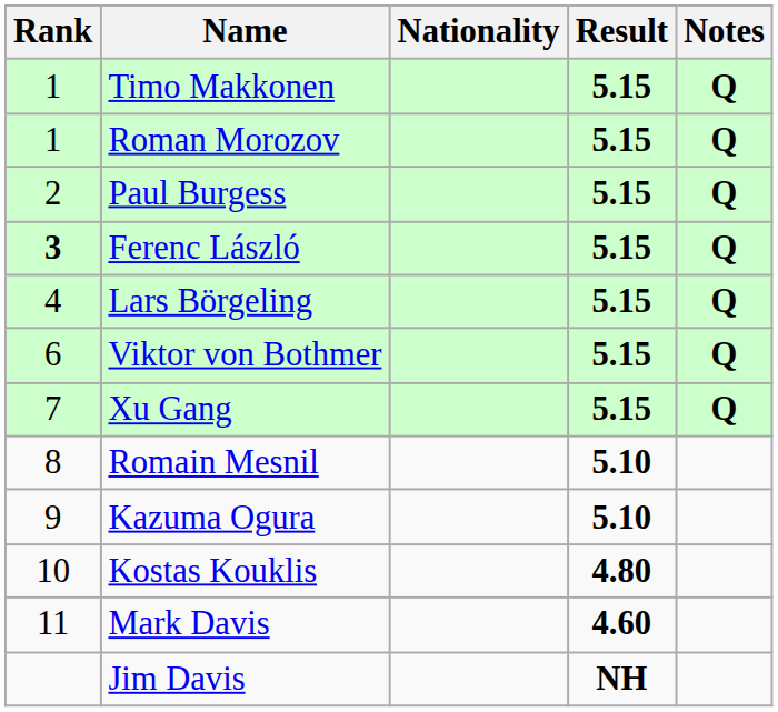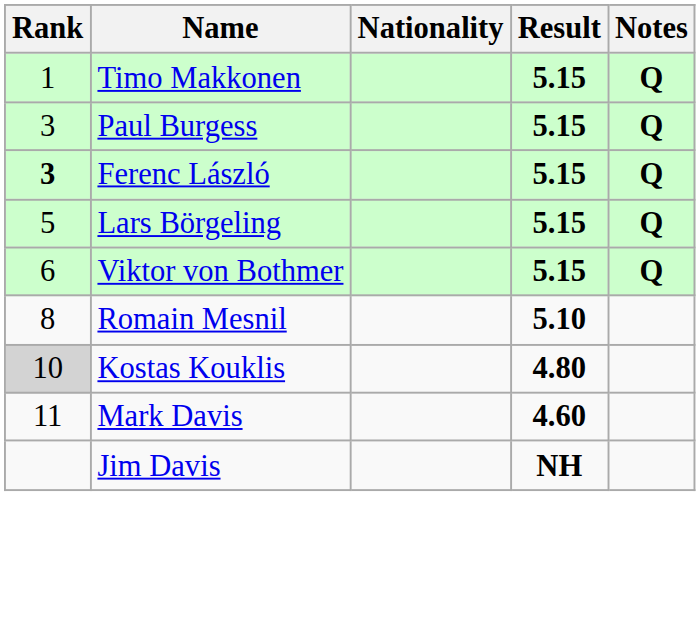 <table class="wikitable sortable" style="text-align:center">
 <tr>
 <th>Rank</th>
 <th>Name</th>
 <th>Nationality</th>
 <th>Result</th>
 <th>Notes</th>
 </tr>
 <tr bgcolor=ccffcc>
 <td>1</td>
 <td align=left><a href='#'>Timo Makkonen</a></td>
 <td align=left></td>
 <td><strong>5.15</strong></td>
 <td><strong>Q</strong></td>
 </tr>
 <tr bgcolor=ccffcc>
-<td>1</td>
-<td align=left><a href='#'>Roman Morozov</a></td>
-<td align=left></td>
-<td><strong>5.15</strong></td>
-<td><strong>Q</strong></td>
-</tr>
-<tr bgcolor=ccffcc>
-<td>2</td>
+<td>3</td>
 <td align=left><a href='#'>Paul Burgess</a></td>
 <td align=left></td>
 <td><strong>5.15</strong></td>
 <td><strong>Q</strong></td>
 </tr>
 <tr bgcolor=ccffcc>
 <td><strong>3</strong></td>
 <td align=left><a href='#'>Ferenc László</a></td>
 <td align=left></td>
 <td><strong>5.15</strong></td>
 <td><strong>Q</strong></td>
 </tr>
 <tr bgcolor=ccffcc>
-<td>4</td>
+<td>5</td>
 <td align=left><a href='#'>Lars Börgeling</a></td>
 <td align=left></td>
 <td><strong>5.15</strong></td>
 <td><strong>Q</strong></td>
 </tr>
 <tr bgcolor=ccffcc>
 <td>6</td>
 <td align=left><a href='#'>Viktor von Bothmer</a></td>
 <td align=left></td>
 <td><strong>5.15</strong></td>
 <td><strong>Q</strong></td>
 </tr>
-<tr bgcolor=ccffcc>
-<td>7</td>
-<td align=left><a href='#'>Xu Gang</a></td>
-<td align=left></td>
-<td><strong>5.15</strong></td>
-<td><strong>Q</strong></td>
-</tr>
 <tr>
 <td>8</td>
 <td align=left><a href='#'>Romain Mesnil</a></td>
 <td align=left></td>
 <td><strong>5.10</strong></td>
 <td></td>
 </tr>
 <tr>
-<td>9</td>
-<td align=left><a href='#'>Kazuma Ogura</a></td>
-<td align=left></td>
-<td><strong>5.10</strong></td>
-<td></td>
-</tr>
-<tr>
-<td>10</td>
+<td style="background: lightgrey;">10</td>
 <td align=left><a href='#'>Kostas Kouklis</a></td>
 <td align=left></td>
 <td><strong>4.80</strong></td>
 <td></td>
 </tr>
 <tr>
 <td>11</td>
 <td align=left><a href='#'>Mark Davis</a></td>
 <td align=left></td>
 <td><strong>4.60</strong></td>
 <td></td>
 </tr>
 <tr>
 <td></td>
 <td align=left><a href='#'>Jim Davis</a></td>
 <td align=left></td>
 <td><strong>NH</strong></td>
 <td></td>
 </tr>
 </table>
